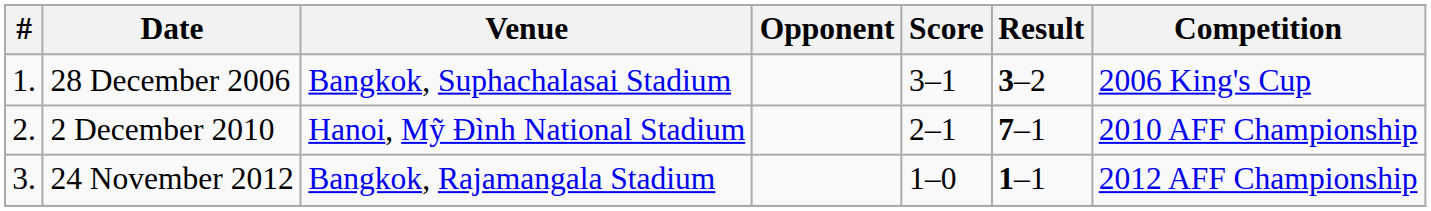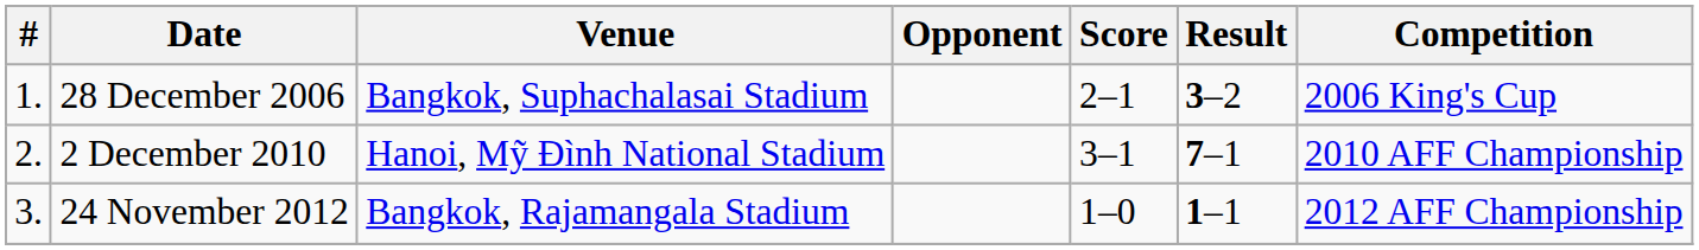 <table class="wikitable collapsible collapsed">
 <tr>
 <th>#</th>
 <th>Date</th>
 <th>Venue</th>
 <th>Opponent</th>
 <th>Score</th>
 <th>Result</th>
 <th>Competition</th>
 </tr>
 <tr>
 <td>1.</td>
 <td>28 December 2006</td>
 <td><a href='#'>Bangkok</a>, <a href='#'>Suphachalasai Stadium</a></td>
 <td></td>
-<td>3–1</td>
+<td>2–1</td>
 <td><strong>3</strong>–2</td>
 <td><a href='#'>2006 King's Cup</a></td>
 </tr>
 <tr>
 <td>2.</td>
 <td>2 December 2010</td>
 <td><a href='#'>Hanoi</a>, <a href='#'>Mỹ Đình National Stadium</a></td>
 <td></td>
-<td>2–1</td>
+<td>3–1</td>
 <td><strong>7</strong>–1</td>
 <td><a href='#'>2010 AFF Championship</a></td>
 </tr>
 <tr>
 <td>3.</td>
 <td>24 November 2012</td>
 <td><a href='#'>Bangkok</a>, <a href='#'>Rajamangala Stadium</a></td>
 <td></td>
 <td>1–0</td>
 <td><strong>1</strong>–1</td>
 <td><a href='#'>2012 AFF Championship</a></td>
 </tr>
 <tr>
 </tr>
 </table>
